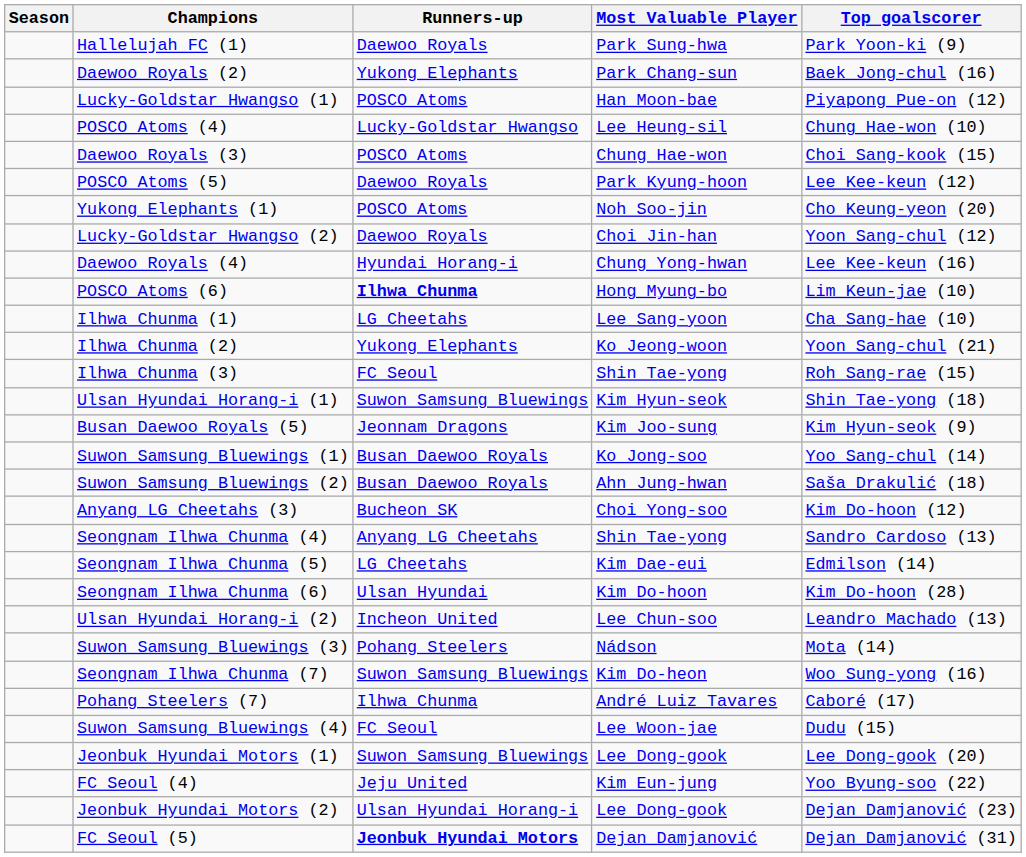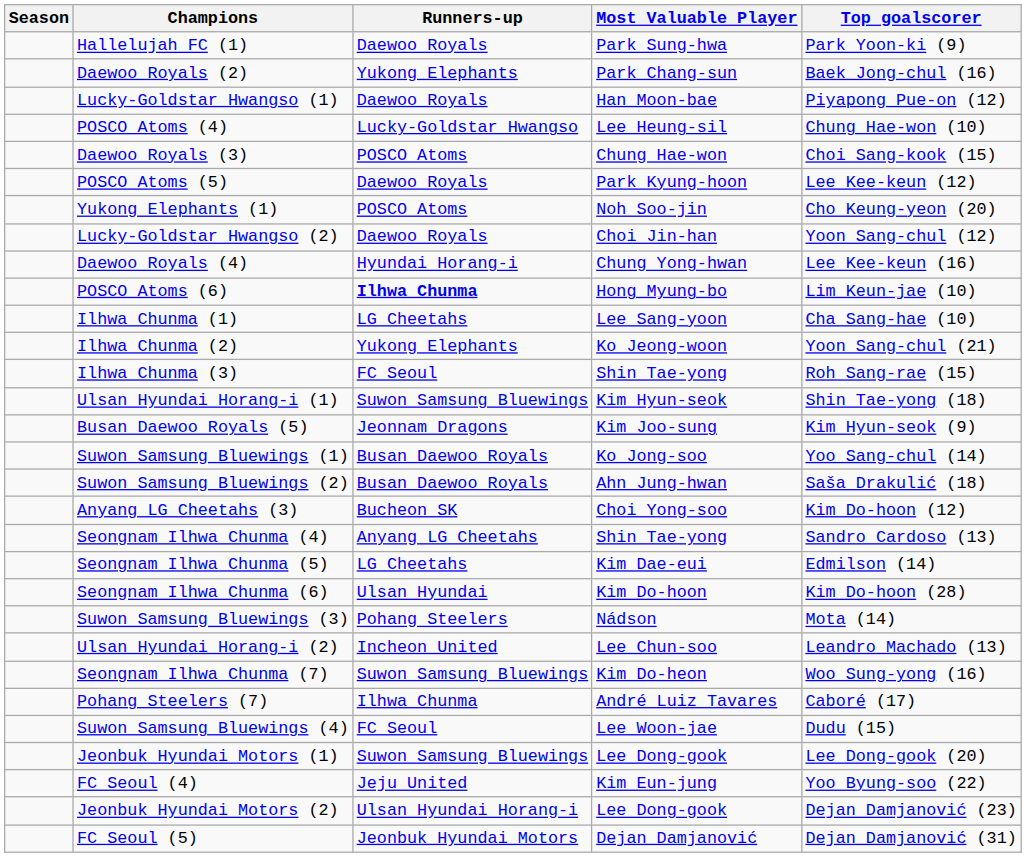 <table class="wikitable">
 <tr>
 <th>Season</th>
 <th>Champions</th>
 <th>Runners-up</th>
 <th><a href='#'>Most Valuable Player</a></th>
 <th><a href='#'>Top goalscorer</a></th>
 </tr>
 <tr>
 <td></td>
 <td><a href='#'>Hallelujah FC</a> (1)</td>
 <td><a href='#'>Daewoo Royals</a></td>
 <td> <a href='#'>Park Sung-hwa</a></td>
 <td> <a href='#'>Park Yoon-ki</a> (9)</td>
 </tr>
 <tr>
 <td></td>
 <td><a href='#'>Daewoo Royals</a> (2)</td>
 <td><a href='#'>Yukong Elephants</a></td>
 <td> <a href='#'>Park Chang-sun</a></td>
 <td> <a href='#'>Baek Jong-chul</a> (16)</td>
 </tr>
 <tr>
 <td></td>
 <td><a href='#'>Lucky-Goldstar Hwangso</a> (1)</td>
-<td><a href='#'>POSCO Atoms</a></td>
+<td><a href='#'>Daewoo Royals</a></td>
 <td> <a href='#'>Han Moon-bae</a></td>
 <td> <a href='#'>Piyapong Pue-on</a> (12)</td>
 </tr>
 <tr>
 <td></td>
 <td><a href='#'>POSCO Atoms</a> (4)</td>
 <td><a href='#'>Lucky-Goldstar Hwangso</a></td>
 <td> <a href='#'>Lee Heung-sil</a></td>
 <td> <a href='#'>Chung Hae-won</a> (10)</td>
 </tr>
 <tr>
 <td></td>
 <td><a href='#'>Daewoo Royals</a> (3)</td>
 <td><a href='#'>POSCO Atoms</a></td>
 <td> <a href='#'>Chung Hae-won</a></td>
 <td> <a href='#'>Choi Sang-kook</a> (15)</td>
 </tr>
 <tr>
 <td></td>
 <td><a href='#'>POSCO Atoms</a> (5)</td>
 <td><a href='#'>Daewoo Royals</a></td>
 <td> <a href='#'>Park Kyung-hoon</a></td>
 <td> <a href='#'>Lee Kee-keun</a> (12)</td>
 </tr>
 <tr>
 <td></td>
 <td><a href='#'>Yukong Elephants</a> (1)</td>
 <td><a href='#'>POSCO Atoms</a></td>
 <td> <a href='#'>Noh Soo-jin</a></td>
 <td> <a href='#'>Cho Keung-yeon</a> (20)</td>
 </tr>
 <tr>
 <td></td>
 <td><a href='#'>Lucky-Goldstar Hwangso</a> (2)</td>
 <td><a href='#'>Daewoo Royals</a></td>
 <td> <a href='#'>Choi Jin-han</a></td>
 <td> <a href='#'>Yoon Sang-chul</a> (12)</td>
 </tr>
 <tr>
 <td></td>
 <td><a href='#'>Daewoo Royals</a> (4)</td>
 <td><a href='#'>Hyundai Horang-i</a></td>
 <td> <a href='#'>Chung Yong-hwan</a></td>
 <td> <a href='#'>Lee Kee-keun</a> (16)</td>
 </tr>
 <tr>
 <td></td>
 <td><a href='#'>POSCO Atoms</a> (6)</td>
 <td><strong><a href='#'>Ilhwa Chunma</a></strong></td>
 <td> <a href='#'>Hong Myung-bo</a></td>
 <td> <a href='#'>Lim Keun-jae</a> (10)</td>
 </tr>
 <tr>
 <td></td>
 <td><a href='#'>Ilhwa Chunma</a> (1)</td>
 <td><a href='#'>LG Cheetahs</a></td>
 <td> <a href='#'>Lee Sang-yoon</a></td>
 <td> <a href='#'>Cha Sang-hae</a> (10)</td>
 </tr>
 <tr>
 <td></td>
 <td><a href='#'>Ilhwa Chunma</a> (2)</td>
 <td><a href='#'>Yukong Elephants</a></td>
 <td> <a href='#'>Ko Jeong-woon</a></td>
 <td> <a href='#'>Yoon Sang-chul</a> (21)</td>
 </tr>
 <tr>
 <td></td>
 <td><a href='#'>Ilhwa Chunma</a> (3)</td>
 <td><a href='#'>FC Seoul</a></td>
 <td> <a href='#'>Shin Tae-yong</a></td>
 <td> <a href='#'>Roh Sang-rae</a> (15)</td>
 </tr>
 <tr>
 <td></td>
 <td><a href='#'>Ulsan Hyundai Horang-i</a> (1)</td>
 <td><a href='#'>Suwon Samsung Bluewings</a></td>
 <td> <a href='#'>Kim Hyun-seok</a></td>
 <td> <a href='#'>Shin Tae-yong</a> (18)</td>
 </tr>
 <tr>
 <td></td>
 <td><a href='#'>Busan Daewoo Royals</a> (5)</td>
 <td><a href='#'>Jeonnam Dragons</a></td>
 <td> <a href='#'>Kim Joo-sung</a></td>
 <td> <a href='#'>Kim Hyun-seok</a> (9)</td>
 </tr>
 <tr>
 <td></td>
 <td><a href='#'>Suwon Samsung Bluewings</a> (1)</td>
 <td><a href='#'>Busan Daewoo Royals</a></td>
 <td> <a href='#'>Ko Jong-soo</a></td>
 <td> <a href='#'>Yoo Sang-chul</a> (14)</td>
 </tr>
 <tr>
 <td></td>
 <td><a href='#'>Suwon Samsung Bluewings</a> (2)</td>
 <td><a href='#'>Busan Daewoo Royals</a></td>
 <td> <a href='#'>Ahn Jung-hwan</a></td>
 <td> <a href='#'>Saša Drakulić</a> (18)</td>
 </tr>
 <tr>
 <td></td>
 <td><a href='#'>Anyang LG Cheetahs</a> (3)</td>
 <td><a href='#'>Bucheon SK</a></td>
 <td> <a href='#'>Choi Yong-soo</a></td>
 <td> <a href='#'>Kim Do-hoon</a> (12)</td>
 </tr>
 <tr>
 <td></td>
 <td><a href='#'>Seongnam Ilhwa Chunma</a> (4)</td>
 <td><a href='#'>Anyang LG Cheetahs</a></td>
 <td> <a href='#'>Shin Tae-yong</a></td>
 <td> <a href='#'>Sandro Cardoso</a> (13)</td>
 </tr>
 <tr>
 <td></td>
 <td><a href='#'>Seongnam Ilhwa Chunma</a> (5)</td>
 <td><a href='#'>LG Cheetahs</a></td>
 <td> <a href='#'>Kim Dae-eui</a></td>
 <td> <a href='#'>Edmilson</a> (14)</td>
 </tr>
 <tr>
 <td></td>
 <td><a href='#'>Seongnam Ilhwa Chunma</a> (6)</td>
 <td><a href='#'>Ulsan Hyundai</a></td>
 <td> <a href='#'>Kim Do-hoon</a></td>
 <td> <a href='#'>Kim Do-hoon</a> (28)</td>
 </tr>
 <tr>
 <td></td>
+<td><a href='#'>Suwon Samsung Bluewings</a> (3)</td>
+<td><a href='#'>Pohang Steelers</a></td>
+<td> <a href='#'>Nádson</a></td>
+<td> <a href='#'>Mota</a> (14)</td>
+</tr>
+<tr>
+<td></td>
 <td><a href='#'>Ulsan Hyundai Horang-i</a> (2)</td>
 <td><a href='#'>Incheon United</a></td>
 <td> <a href='#'>Lee Chun-soo</a></td>
 <td> <a href='#'>Leandro Machado</a> (13)</td>
-</tr>
-<tr>
-<td></td>
-<td><a href='#'>Suwon Samsung Bluewings</a> (3)</td>
-<td><a href='#'>Pohang Steelers</a></td>
-<td> <a href='#'>Nádson</a></td>
-<td> <a href='#'>Mota</a> (14)</td>
 </tr>
 <tr>
 <td></td>
 <td><a href='#'>Seongnam Ilhwa Chunma</a> (7)</td>
 <td><a href='#'>Suwon Samsung Bluewings</a></td>
 <td> <a href='#'>Kim Do-heon</a></td>
 <td> <a href='#'>Woo Sung-yong</a> (16)</td>
 </tr>
 <tr>
 <td></td>
 <td><a href='#'>Pohang Steelers</a> (7)</td>
 <td><a href='#'>Ilhwa Chunma</a></td>
 <td> <a href='#'>André Luiz Tavares</a></td>
 <td> <a href='#'>Caboré</a> (17)</td>
 </tr>
 <tr>
 <td></td>
 <td><a href='#'>Suwon Samsung Bluewings</a> (4)</td>
 <td><a href='#'>FC Seoul</a></td>
 <td> <a href='#'>Lee Woon-jae</a></td>
 <td> <a href='#'>Dudu</a> (15)</td>
 </tr>
 <tr>
 <td></td>
 <td><a href='#'>Jeonbuk Hyundai Motors</a> (1)</td>
 <td><a href='#'>Suwon Samsung Bluewings</a></td>
 <td> <a href='#'>Lee Dong-gook</a></td>
 <td> <a href='#'>Lee Dong-gook</a> (20)</td>
 </tr>
 <tr>
 <td></td>
 <td><a href='#'>FC Seoul</a> (4)</td>
 <td><a href='#'>Jeju United</a></td>
 <td> <a href='#'>Kim Eun-jung</a></td>
 <td> <a href='#'>Yoo Byung-soo</a> (22)</td>
 </tr>
 <tr>
 <td></td>
 <td><a href='#'>Jeonbuk Hyundai Motors</a> (2)</td>
 <td><a href='#'>Ulsan Hyundai Horang-i</a></td>
 <td> <a href='#'>Lee Dong-gook</a></td>
 <td> <a href='#'>Dejan Damjanović</a> (23)</td>
 </tr>
 <tr>
 <td></td>
 <td><a href='#'>FC Seoul</a> (5)</td>
-<td><strong><a href='#'>Jeonbuk Hyundai Motors</a></strong></td>
+<td><a href='#'>Jeonbuk Hyundai Motors</a></td>
 <td> <a href='#'>Dejan Damjanović</a></td>
 <td> <a href='#'>Dejan Damjanović</a> (31)</td>
 </tr>
 </table>
